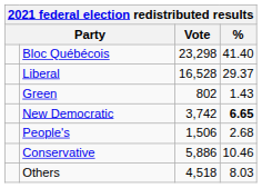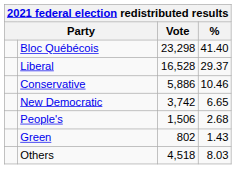 <table class="wikitable">
 <tr>
 <th colspan="4"><a href='#'>2021 federal election</a> redistributed results</th>
 </tr>
 <tr>
 <th bgcolor="#DDDDFF" width="130px" colspan="2">Party</th>
 <th bgcolor="#DDDDFF" width="50px">Vote</th>
 <th bgcolor="#DDDDFF" width="30px">%</th>
 </tr>
 <tr>
 <td> </td>
 <td><a href='#'>Bloc Québécois</a></td>
 <td align=right>23,298</td>
 <td align=right>41.40</td>
 </tr>
 <tr>
 <td> </td>
 <td><a href='#'>Liberal</a></td>
 <td align=right>16,528</td>
 <td align=right>29.37</td>
 </tr>
 <tr>
 <td> </td>
-<td><a href='#'>Green</a></td>
-<td align=right>802</td>
-<td align=right>1.43</td>
+<td><a href='#'>Conservative</a></td>
+<td align=right>5,886</td>
+<td align=right>10.46</td>
 </tr>
 <tr>
 <td> </td>
 <td><a href='#'>New Democratic</a></td>
 <td align=right>3,742</td>
-<td align=right><strong>6.65</strong></td>
+<td align=right>6.65</td>
 </tr>
 <tr>
 <td> </td>
 <td><a href='#'>People's</a></td>
 <td align=right>1,506</td>
 <td align=right>2.68</td>
 </tr>
 <tr>
 <td> </td>
-<td><a href='#'>Conservative</a></td>
-<td align=right>5,886</td>
-<td align=right>10.46</td>
+<td><a href='#'>Green</a></td>
+<td align=right>802</td>
+<td align=right>1.43</td>
 </tr>
 <tr>
 <td> </td>
 <td>Others</td>
 <td align=right>4,518</td>
 <td align=right>8.03</td>
 </tr>
 </table>
